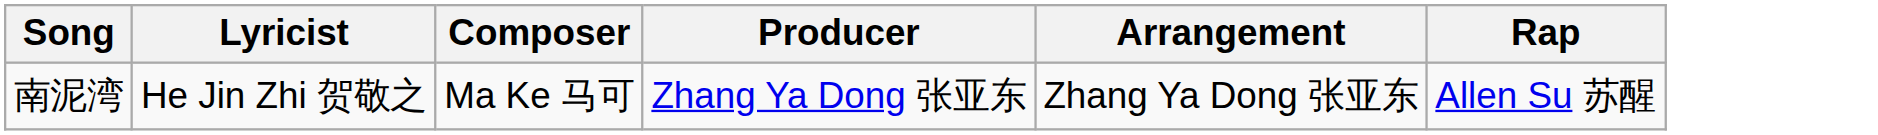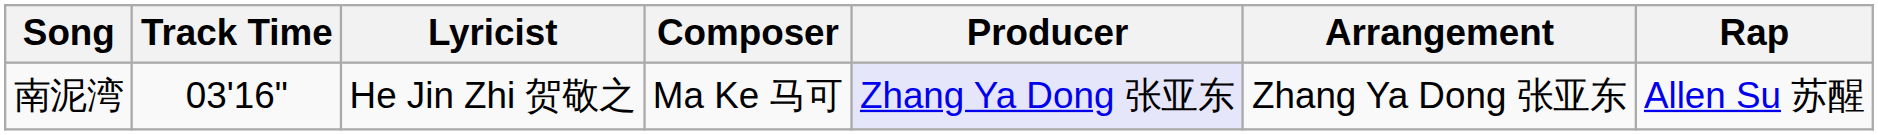 <table class="wikitable" style="text-align:center;">
 <tr>
 <th>Song</th>
+<th>Track Time</th>
 <th>Lyricist</th>
 <th>Composer</th>
 <th>Producer</th>
 <th>Arrangement</th>
 <th>Rap</th>
 </tr>
 <tr>
 <td>南泥湾</td>
+<td>03'16"</td>
 <td>He Jin Zhi 贺敬之</td>
 <td>Ma Ke 马可</td>
-<td><a href='#'>Zhang Ya Dong</a> 张亚东</td>
+<td style="background: lavender;"><a href='#'>Zhang Ya Dong</a> 张亚东</td>
 <td>Zhang Ya Dong 张亚东</td>
 <td><a href='#'>Allen Su</a> 苏醒</td>
 </tr>
 </table>
